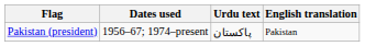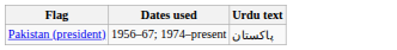 <table class="wikitable sortable noresize">
 <tr>
 <th>Flag</th>
 <th>Dates used</th>
 <th>Urdu text</th>
-<th>English translation</th>
 </tr>
 <tr>
 <td> <a href='#'>Pakistan (president)</a></td>
 <td>1956–67; 1974–present</td>
 <td>پاكستان</td>
-<td><small>Pakistan</small></td>
 </tr>
 </table>
